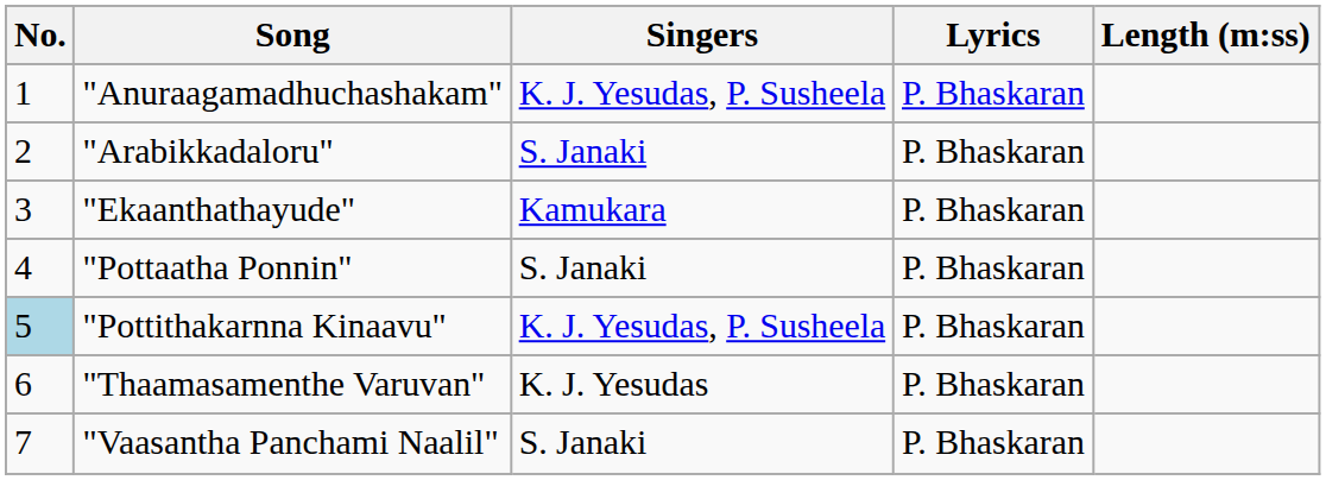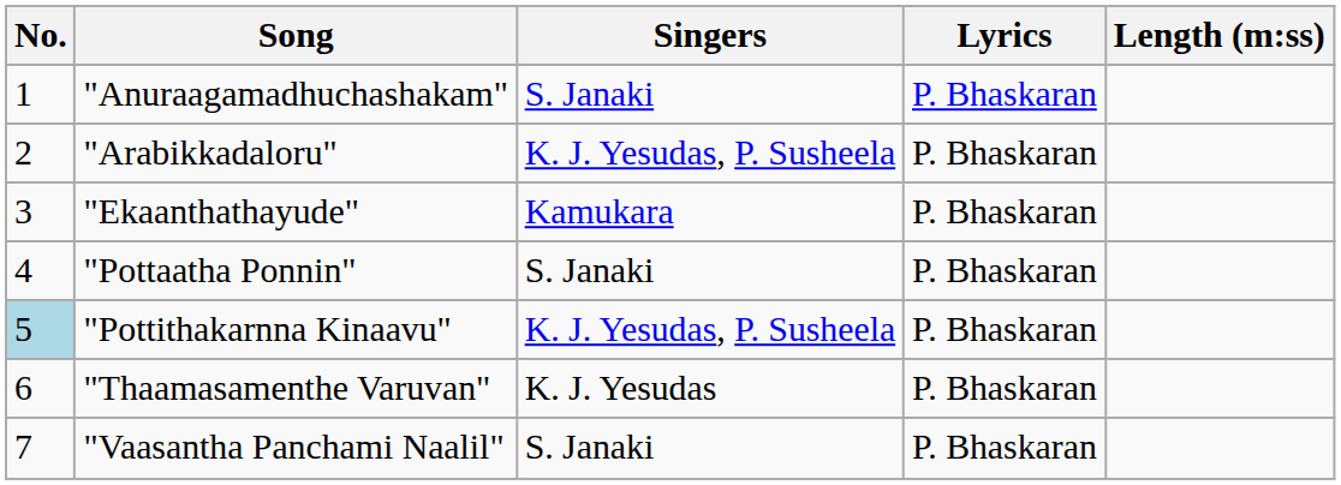 <table class="wikitable" style="font-size:95%;">
 <tr>
 <th>No.</th>
 <th>Song</th>
 <th>Singers</th>
 <th>Lyrics</th>
 <th>Length (m:ss)</th>
 </tr>
 <tr>
 <td>1</td>
 <td>"Anuraagamadhuchashakam"</td>
-<td><a href='#'>K. J. Yesudas</a>, <a href='#'>P. Susheela</a></td>
+<td><a href='#'>S. Janaki</a></td>
 <td><a href='#'>P. Bhaskaran</a></td>
 <td></td>
 </tr>
 <tr>
 <td>2</td>
 <td>"Arabikkadaloru"</td>
-<td><a href='#'>S. Janaki</a></td>
+<td><a href='#'>K. J. Yesudas</a>, <a href='#'>P. Susheela</a></td>
 <td>P. Bhaskaran</td>
 <td></td>
 </tr>
 <tr>
 <td>3</td>
 <td>"Ekaanthathayude"</td>
 <td><a href='#'>Kamukara</a></td>
 <td>P. Bhaskaran</td>
 <td></td>
 </tr>
 <tr>
 <td>4</td>
 <td>"Pottaatha Ponnin"</td>
 <td>S. Janaki</td>
 <td>P. Bhaskaran</td>
 <td></td>
 </tr>
 <tr>
 <td style="background: lightblue;">5</td>
 <td>"Pottithakarnna Kinaavu"</td>
 <td><a href='#'>K. J. Yesudas</a>, <a href='#'>P. Susheela</a></td>
 <td>P. Bhaskaran</td>
 <td></td>
 </tr>
 <tr>
 <td>6</td>
 <td>"Thaamasamenthe Varuvan"</td>
 <td>K. J. Yesudas</td>
 <td>P. Bhaskaran</td>
 <td></td>
 </tr>
 <tr>
 <td>7</td>
 <td>"Vaasantha Panchami Naalil"</td>
 <td>S. Janaki</td>
 <td>P. Bhaskaran</td>
 <td></td>
 </tr>
 </table>
